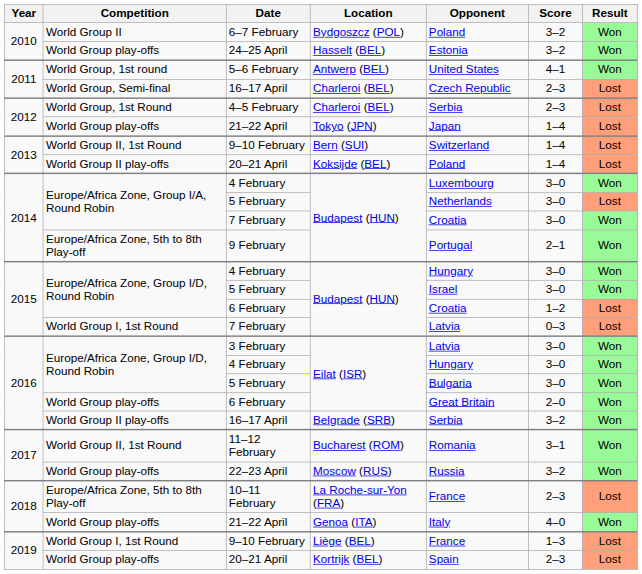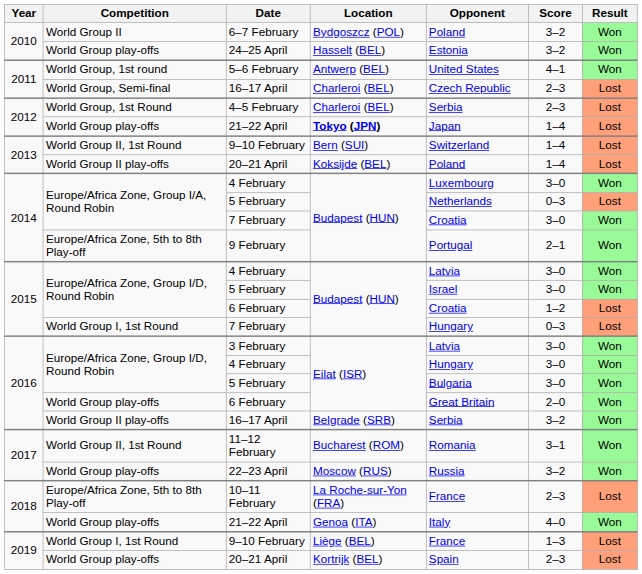 <table class="wikitable">
 <tr>
 <th width="50">Year</th>
 <th width="300">Competition</th>
 <th width="125">Date</th>
 <th width="180">Location</th>
 <th width="150">Opponent</th>
 <th width="75">Score</th>
 <th width="75">Result</th>
 </tr>
 <tr>
 <td align="center" rowspan="2">2010</td>
 <td>World Group II</td>
 <td>6–7 February</td>
 <td><a href='#'>Bydgoszcz</a> (<a href='#'>POL</a>)</td>
 <td> <a href='#'>Poland</a></td>
 <td align="center">3–2</td>
 <td align="center" bgcolor="#98FB98">Won</td>
 </tr>
 <tr>
 <td>World Group play-offs</td>
 <td>24–25 April</td>
 <td><a href='#'>Hasselt</a> (<a href='#'>BEL</a>)</td>
 <td> <a href='#'>Estonia</a></td>
 <td align="center">3–2</td>
 <td align="center" bgcolor="#98FB98">Won</td>
 </tr>
 <tr style="border-top:2px solid gray;">
 <td align="center" rowspan="2">2011</td>
 <td>World Group, 1st round</td>
 <td>5–6 February</td>
 <td><a href='#'>Antwerp</a> (<a href='#'>BEL</a>)</td>
 <td> <a href='#'>United States</a></td>
 <td align="center">4–1</td>
 <td align="center" bgcolor="#98FB98">Won</td>
 </tr>
 <tr>
 <td>World Group, Semi-final</td>
 <td>16–17 April</td>
 <td><a href='#'>Charleroi</a> (<a href='#'>BEL</a>)</td>
 <td> <a href='#'>Czech Republic</a></td>
 <td align="center">2–3</td>
 <td align="center" bgcolor="FFA07A">Lost</td>
 </tr>
 <tr style="border-top:2px solid gray;">
 <td align="center" rowspan="2">2012</td>
 <td>World Group, 1st Round</td>
 <td>4–5 February</td>
 <td><a href='#'>Charleroi</a> (<a href='#'>BEL</a>)</td>
 <td> <a href='#'>Serbia</a></td>
 <td align="center">2–3</td>
 <td align="center" bgcolor="FFA07A">Lost</td>
 </tr>
 <tr>
 <td>World Group play-offs</td>
 <td>21–22 April</td>
-<td><a href='#'>Tokyo</a> (<a href='#'>JPN</a>)</td>
+<td><strong><a href='#'>Tokyo</a> (<a href='#'>JPN</a>)</strong></td>
 <td> <a href='#'>Japan</a></td>
 <td align="center">1–4</td>
 <td align="center" bgcolor="FFA07A">Lost</td>
 </tr>
 <tr style="border-top:2px solid gray;">
 <td align="center" rowspan="2">2013</td>
 <td>World Group II, 1st Round</td>
 <td>9–10 February</td>
 <td><a href='#'>Bern</a> (<a href='#'>SUI</a>)</td>
 <td> <a href='#'>Switzerland</a></td>
 <td align="center">1–4</td>
 <td align="center" bgcolor="FFA07A">Lost</td>
 </tr>
 <tr>
 <td>World Group II play-offs</td>
 <td>20–21 April</td>
 <td><a href='#'>Koksijde</a> (<a href='#'>BEL</a>)</td>
 <td> <a href='#'>Poland</a></td>
 <td align="center">1–4</td>
 <td align="center" bgcolor="FFA07A">Lost</td>
 </tr>
 <tr style="border-top:2px solid gray;">
 <td align="center" rowspan="4">2014</td>
 <td rowspan="3">Europe/Africa Zone, Group I/A, Round Robin</td>
 <td>4 February</td>
 <td rowspan="4"><a href='#'>Budapest</a> (<a href='#'>HUN</a>)</td>
 <td> <a href='#'>Luxembourg</a></td>
 <td align="center">3–0</td>
 <td align="center" bgcolor="#98FB98">Won</td>
 </tr>
 <tr>
 <td>5 February</td>
 <td> <a href='#'>Netherlands</a></td>
-<td align="center">3–0</td>
+<td align="center">0–3</td>
 <td align="center" bgcolor="#FFA07A">Lost</td>
 </tr>
 <tr>
 <td>7 February</td>
 <td> <a href='#'>Croatia</a></td>
 <td align="center">3–0</td>
 <td align="center" bgcolor="#98FB98">Won</td>
 </tr>
 <tr>
 <td>Europe/Africa Zone, 5th to 8th Play-off</td>
 <td>9 February</td>
 <td> <a href='#'>Portugal</a></td>
 <td align="center">2–1</td>
 <td align="center" bgcolor="#98FB98">Won</td>
 </tr>
 <tr style="border-top:2px solid gray;">
 <td align="center" rowspan="4">2015</td>
 <td rowspan="3">Europe/Africa Zone, Group I/D, Round Robin</td>
 <td>4 February</td>
 <td rowspan="4"><a href='#'>Budapest</a> (<a href='#'>HUN</a>)</td>
-<td> <a href='#'>Hungary</a></td>
+<td> <a href='#'>Latvia</a></td>
 <td align="center">3–0</td>
 <td align="center" bgcolor="#98FB98">Won</td>
 </tr>
 <tr>
 <td>5 February</td>
 <td> <a href='#'>Israel</a></td>
 <td align="center">3–0</td>
 <td align="center" bgcolor="#98FB98">Won</td>
 </tr>
 <tr>
 <td>6 February</td>
 <td> <a href='#'>Croatia</a></td>
 <td align="center">1–2</td>
 <td align="center" bgcolor="#FFA07A">Lost</td>
 </tr>
 <tr>
 <td>World Group I, 1st Round</td>
 <td>7 February</td>
-<td> <a href='#'>Latvia</a></td>
+<td> <a href='#'>Hungary</a></td>
 <td align="center">0–3</td>
 <td align="center" bgcolor="#FFA07A">Lost</td>
 </tr>
 <tr style="border-top:2px solid gray;">
 <td align="center" rowspan="5">2016</td>
 <td rowspan="3">Europe/Africa Zone, Group I/D, Round Robin</td>
 <td>3 February</td>
 <td rowspan="4"><a href='#'>Eilat</a> (<a href='#'>ISR</a>)</td>
 <td> <a href='#'>Latvia</a></td>
 <td align="center">3–0</td>
 <td align="center" bgcolor="#98FB98">Won</td>
 </tr>
 <tr>
 <td>4 February</td>
 <td> <a href='#'>Hungary</a></td>
 <td align="center">3–0</td>
 <td align="center" bgcolor="#98FB98">Won</td>
 </tr>
 <tr>
 <td>5 February</td>
 <td> <a href='#'>Bulgaria</a></td>
 <td align="center">3–0</td>
 <td align="center" bgcolor="#98FB98">Won</td>
 </tr>
 <tr>
 <td>World Group play-offs</td>
 <td>6 February</td>
 <td> <a href='#'>Great Britain</a></td>
 <td align="center">2–0</td>
 <td align="center" bgcolor="#98FB98">Won</td>
 </tr>
 <tr>
 <td>World Group II play-offs</td>
 <td>16–17 April</td>
 <td><a href='#'>Belgrade</a> (<a href='#'>SRB</a>)</td>
 <td> <a href='#'>Serbia</a></td>
 <td align="center">3–2</td>
 <td align="center" bgcolor="#98FB98">Won</td>
 </tr>
 <tr style="border-top:2px solid gray;">
 <td align="center" rowspan=2>2017</td>
 <td>World Group II, 1st Round</td>
 <td>11–12 February</td>
 <td><a href='#'>Bucharest</a> (<a href='#'>ROM</a>)</td>
 <td> <a href='#'>Romania</a></td>
 <td align="center">3–1</td>
 <td align="center" bgcolor="#98FB98">Won</td>
 </tr>
 <tr>
 <td>World Group play-offs</td>
 <td>22–23 April</td>
 <td><a href='#'>Moscow</a> (<a href='#'>RUS</a>)</td>
 <td> <a href='#'>Russia</a></td>
 <td align="center">3–2</td>
 <td align="center" bgcolor="#98FB98">Won</td>
 </tr>
 <tr style="border-top:2px solid gray;">
 <td align="center" rowspan=2>2018</td>
 <td>Europe/Africa Zone, 5th to 8th Play-off</td>
 <td>10–11 February</td>
 <td><a href='#'>La Roche-sur-Yon</a> (<a href='#'>FRA</a>)</td>
 <td> <a href='#'>France</a></td>
 <td align="center">2–3</td>
 <td align="center" bgcolor="#FFA07A">Lost</td>
 </tr>
 <tr>
 <td>World Group play-offs</td>
 <td>21–22 April</td>
 <td><a href='#'>Genoa</a> (<a href='#'>ITA</a>)</td>
 <td> <a href='#'>Italy</a></td>
 <td align="center">4–0</td>
 <td align="center" bgcolor="#98FB98">Won</td>
 </tr>
 <tr style="border-top:2px solid gray;">
 <td align="center" rowspan=2>2019</td>
 <td>World Group I, 1st Round</td>
 <td>9–10 February</td>
 <td><a href='#'>Liège</a> (<a href='#'>BEL</a>)</td>
 <td> <a href='#'>France</a></td>
 <td align="center">1–3</td>
 <td align="center" bgcolor="#FFA07A">Lost</td>
 </tr>
 <tr>
 <td>World Group play-offs</td>
 <td>20–21 April</td>
 <td><a href='#'>Kortrijk</a> (<a href='#'>BEL</a>)</td>
 <td> <a href='#'>Spain</a></td>
 <td align="center">2–3</td>
 <td align="center" bgcolor="#FFA07A">Lost</td>
 </tr>
 </table>
